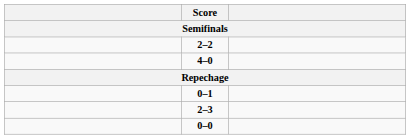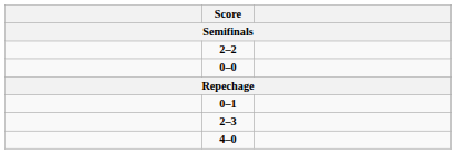 <table class="wikitable" style="text-align: left;">
 <tr>
 <th align="right" width="270"></th>
 <th width="65">Score</th>
 <th align="left" width="270"></th>
 </tr>
 <tr>
 <th colspan="3">Semifinals</th>
 </tr>
 <tr>
 <td><strong></strong></td>
 <td align=center><strong>2–2</strong></td>
 <td></td>
 </tr>
 <tr>
 <td><strong></strong></td>
-<td align=center><strong>4–0</strong></td>
+<td align=center><strong>0–0</strong></td>
 <td></td>
 </tr>
 <tr>
 <th colspan="3">Repechage</th>
 </tr>
 <tr>
 <td></td>
 <td align=center><strong>0–1</strong></td>
 <td><strong></strong></td>
 </tr>
 <tr>
 <td></td>
 <td align=center><strong>2–3</strong></td>
 <td><strong></strong></td>
 </tr>
 <tr>
 <td><strong></strong></td>
-<td align=center><strong>0–0</strong></td>
+<td align=center><strong>4–0</strong></td>
 <td></td>
 </tr>
 </table>
